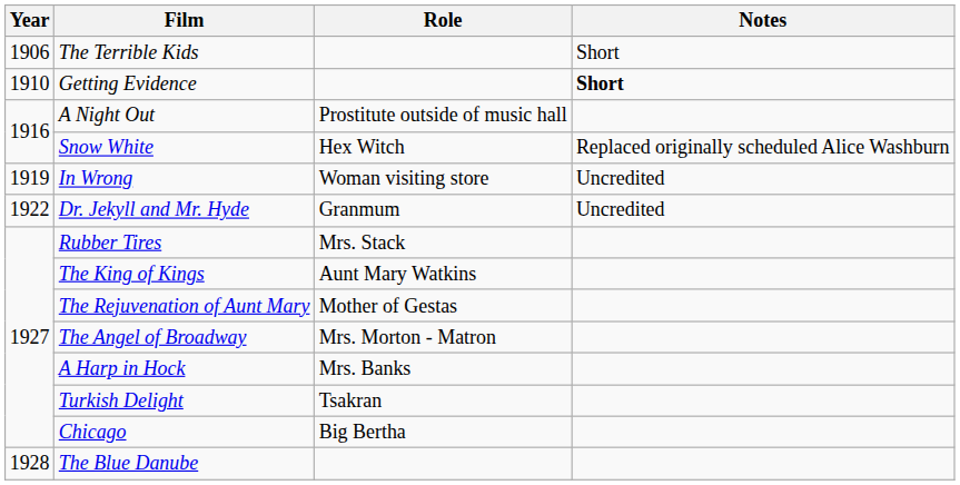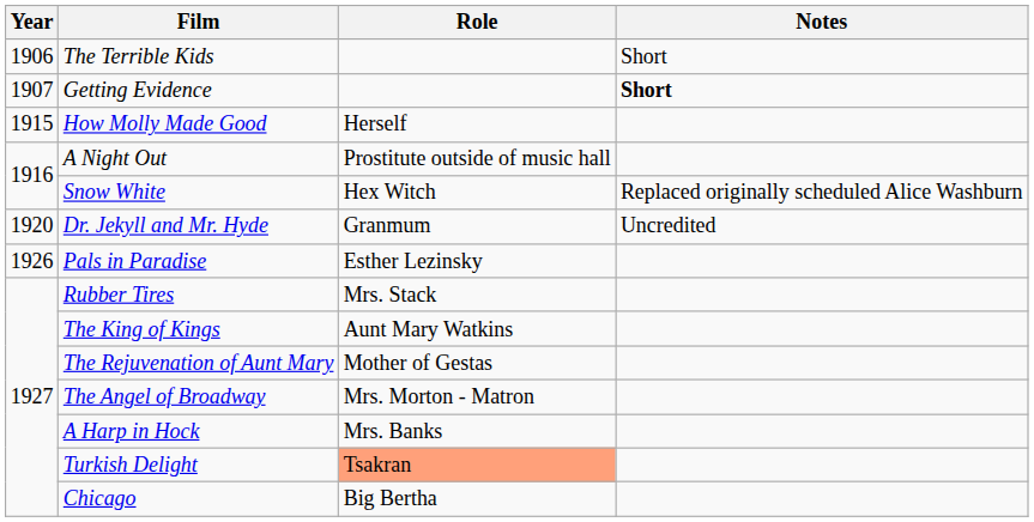 <table class="wikitable">
 <tr>
 <th>Year</th>
 <th>Film</th>
 <th>Role</th>
 <th>Notes</th>
 </tr>
 <tr>
 <td>1906</td>
 <td><em>The Terrible Kids</em></td>
 <td></td>
 <td>Short</td>
 </tr>
 <tr>
-<td>1910</td>
+<td>1907</td>
 <td><em>Getting Evidence</em></td>
 <td></td>
 <td><strong>Short</strong></td>
+</tr>
+<tr>
+<td>1915</td>
+<td><em><a href='#'>How Molly Made Good</a></em></td>
+<td>Herself</td>
+<td></td>
 </tr>
 <tr>
 <td rowspan=2>1916</td>
 <td><em>A Night Out</em></td>
 <td>Prostitute outside of music hall</td>
 <td></td>
 </tr>
 <tr>
 <td><em><a href='#'>Snow White</a></em></td>
 <td>Hex Witch</td>
 <td>Replaced originally scheduled Alice Washburn</td>
 </tr>
 <tr>
-<td>1919</td>
-<td><em><a href='#'>In Wrong</a></em></td>
-<td>Woman visiting store</td>
+<td>1920</td>
+<td><em><a href='#'>Dr. Jekyll and Mr. Hyde</a></em></td>
+<td>Granmum</td>
 <td>Uncredited</td>
 </tr>
 <tr>
-<td>1922</td>
-<td><em><a href='#'>Dr. Jekyll and Mr. Hyde</a></em></td>
-<td>Granmum</td>
-<td>Uncredited</td>
+<td>1926</td>
+<td><em><a href='#'>Pals in Paradise</a></em></td>
+<td>Esther Lezinsky</td>
+<td></td>
 </tr>
 <tr>
 <td rowspan=7>1927</td>
 <td><em><a href='#'>Rubber Tires</a></em></td>
 <td>Mrs. Stack</td>
 <td></td>
 </tr>
 <tr>
 <td><em><a href='#'>The King of Kings</a></em></td>
 <td>Aunt Mary Watkins</td>
 <td></td>
 </tr>
 <tr>
 <td><em><a href='#'>The Rejuvenation of Aunt Mary</a></em></td>
 <td>Mother of Gestas</td>
 <td></td>
 </tr>
 <tr>
 <td><em><a href='#'>The Angel of Broadway</a></em></td>
 <td>Mrs. Morton - Matron</td>
 <td></td>
 </tr>
 <tr>
 <td><em><a href='#'>A Harp in Hock</a></em></td>
 <td>Mrs. Banks</td>
 <td></td>
 </tr>
 <tr>
 <td><em><a href='#'>Turkish Delight</a></em></td>
-<td>Tsakran</td>
+<td style="background: lightsalmon;">Tsakran</td>
 <td></td>
 </tr>
 <tr>
 <td><em><a href='#'>Chicago</a></em></td>
 <td>Big Bertha</td>
 <td></td>
 </tr>
-<tr>
-<td>1928</td>
-<td><em><a href='#'>The Blue Danube</a></em></td>
-<td></td>
-<td></td>
-</tr>
 </table>
